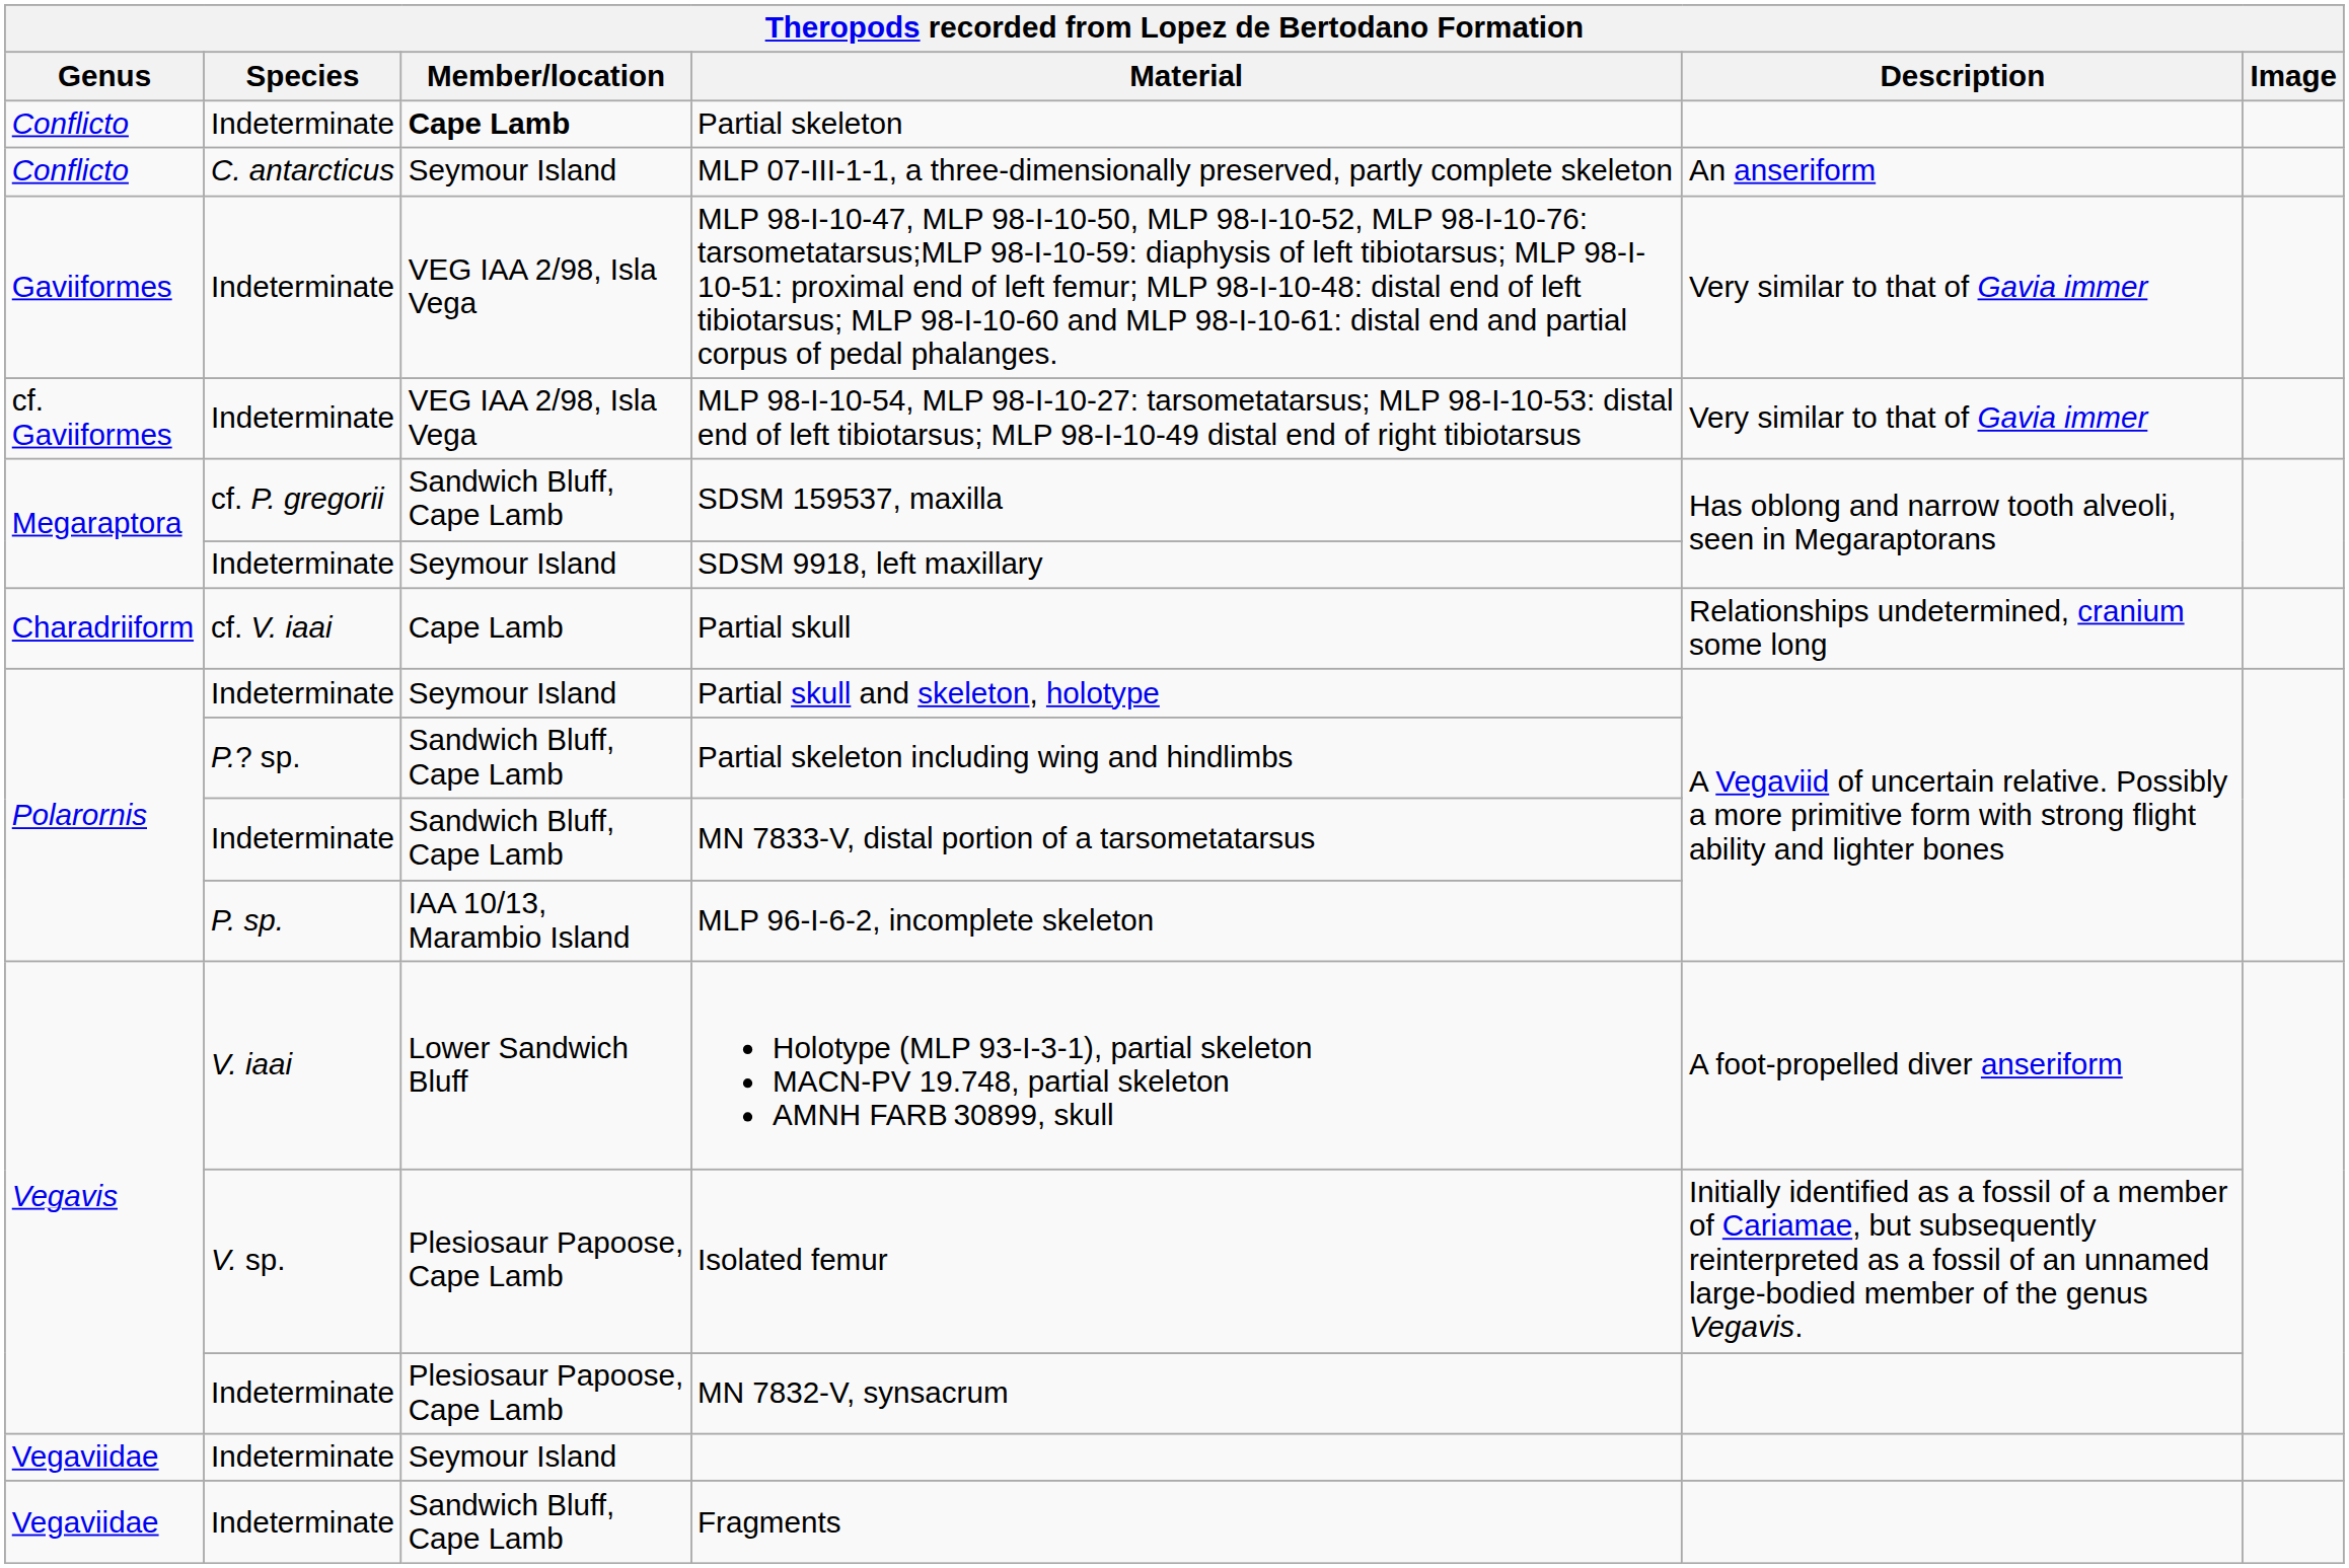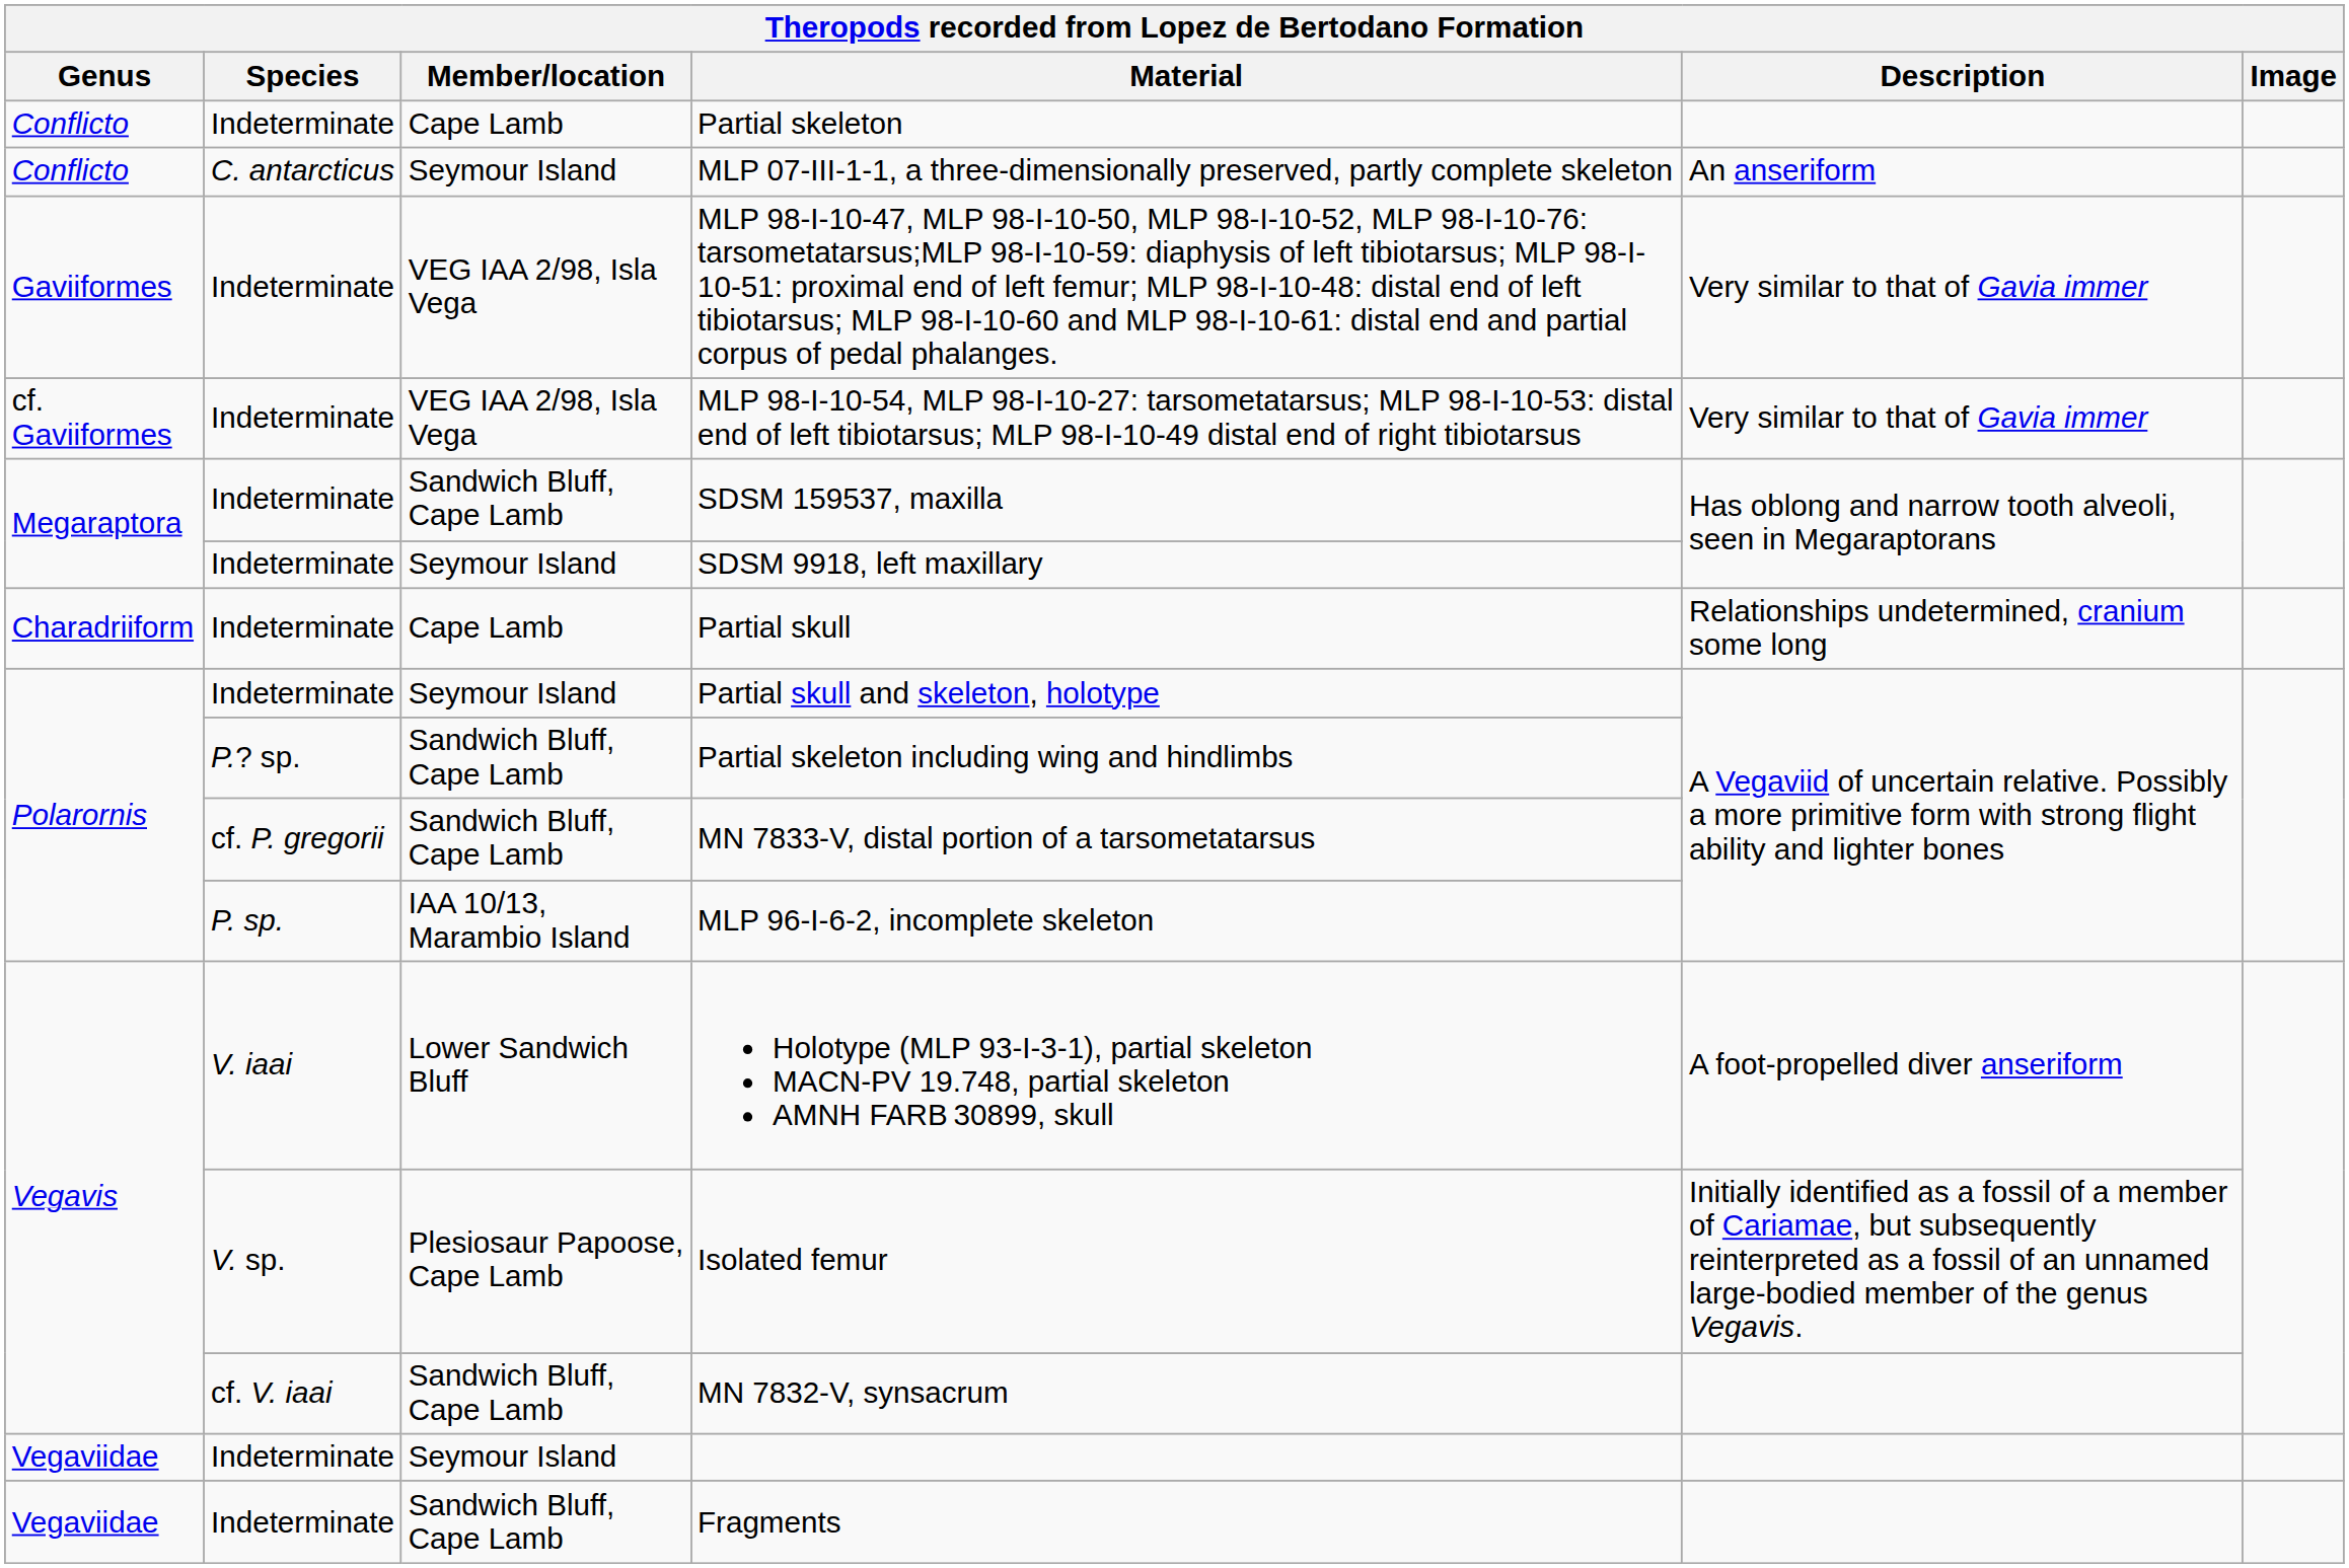 <table class="wikitable" align="center">
 <tr>
 <th colspan="6" align="center"><strong><a href='#'>Theropods</a></strong> recorded from Lopez de Bertodano Formation</th>
 </tr>
 <tr>
 <th>Genus</th>
 <th>Species</th>
 <th>Member/location</th>
 <th>Material</th>
 <th>Description</th>
 <th>Image</th>
 </tr>
 <tr>
 <td><em><a href='#'>Conflicto</a></em></td>
 <td>Indeterminate</td>
-<td><strong>Cape Lamb</strong></td>
+<td>Cape Lamb</td>
 <td>Partial skeleton</td>
 <td></td>
 <td align=center></td>
 </tr>
 <tr>
 <td><em><a href='#'>Conflicto</a></em></td>
 <td><em>C. antarcticus</em></td>
 <td>Seymour Island</td>
 <td>MLP 07-III-1-1, a three-dimensionally preserved, partly complete skeleton</td>
 <td>An <a href='#'>anseriform</a></td>
 <td align=center></td>
 </tr>
 <tr>
 <td><a href='#'>Gaviiformes</a></td>
 <td>Indeterminate</td>
 <td>VEG IAA 2/98, Isla Vega</td>
 <td>MLP 98-I-10-47, MLP 98-I-10-50, MLP 98-I-10-52, MLP 98-I-10-76: tarsometatarsus;MLP 98-I-10-59: diaphysis of left tibiotarsus; MLP 98-I-10-51: proximal end of left femur; MLP 98-I-10-48: distal end of left tibiotarsus; MLP 98-I-10-60 and MLP 98-I-10-61: distal end and partial corpus of pedal phalanges.</td>
 <td>Very similar to that of <em><a href='#'>Gavia immer</a></em></td>
 <td></td>
 </tr>
 <tr>
 <td>cf. <a href='#'>Gaviiformes</a></td>
 <td>Indeterminate</td>
 <td>VEG IAA 2/98, Isla Vega</td>
 <td>MLP 98-I-10-54, MLP 98-I-10-27:  tarsometatarsus; MLP 98-I-10-53: distal end of left tibiotarsus; MLP 98-I-10-49 distal end of right tibiotarsus</td>
 <td>Very similar to that of <em><a href='#'>Gavia immer</a></em></td>
 <td></td>
 </tr>
 <tr>
 <td rowspan="2"><a href='#'>Megaraptora</a></td>
-<td>cf. <em>P. gregorii</em></td>
+<td>Indeterminate</td>
 <td>Sandwich Bluff, Cape Lamb</td>
 <td>SDSM 159537, maxilla</td>
 <td rowspan="2">Has oblong and narrow tooth alveoli, seen in Megaraptorans</td>
 <td rowspan="2"></td>
 </tr>
 <tr>
 <td>Indeterminate</td>
 <td>Seymour Island</td>
 <td>SDSM 9918, left maxillary</td>
 </tr>
 <tr>
 <td><a href='#'>Charadriiform</a></td>
-<td>cf. <em>V. iaai</em></td>
+<td>Indeterminate</td>
 <td>Cape Lamb</td>
 <td>Partial skull</td>
 <td>Relationships undetermined, <a href='#'>cranium</a> some  long</td>
 <td align="center"></td>
 </tr>
 <tr>
 <td rowspan="4"><em><a href='#'>Polarornis</a></em></td>
 <td>Indeterminate</td>
 <td>Seymour Island</td>
 <td>Partial <a href='#'>skull</a> and <a href='#'>skeleton</a>, <a href='#'>holotype</a></td>
 <td rowspan = "4">A <a href='#'>Vegaviid</a> of uncertain relative. Possibly a more primitive form with strong flight ability and lighter bones</td>
 <td rowspan="4"></td>
 </tr>
 <tr>
 <td><em>P.</em>? sp.</td>
 <td>Sandwich Bluff, Cape Lamb</td>
 <td>Partial skeleton including wing and hindlimbs</td>
 </tr>
 <tr>
-<td>Indeterminate</td>
+<td>cf. <em>P. gregorii</em></td>
 <td>Sandwich Bluff, Cape Lamb</td>
 <td>MN 7833-V, distal portion of a tarsometatarsus</td>
 </tr>
 <tr>
 <td><em>P. sp.</em></td>
 <td>IAA 10/13, Marambio Island</td>
 <td>MLP 96-I-6-2, incomplete skeleton</td>
 </tr>
 <tr>
 <td rowspan="3"><em><a href='#'>Vegavis</a></em></td>
 <td><em>V. iaai</em></td>
 <td>Lower Sandwich Bluff</td>
 <td><br><ul><li>Holotype (MLP 93-I-3-1), partial skeleton</li><li>MACN-PV 19.748, partial skeleton</li><li>AMNH FARB 30899, skull</li></ul></td>
 <td>A foot-propelled diver <a href='#'>anseriform</a></td>
 <td rowspan="3"></td>
 </tr>
 <tr>
 <td><em>V.</em> sp.</td>
 <td>Plesiosaur Papoose, Cape Lamb</td>
 <td>Isolated femur</td>
 <td>Initially identified as a fossil of a member of <a href='#'>Cariamae</a>, but subsequently reinterpreted as a fossil of an unnamed large-bodied member of the genus <em>Vegavis</em>.</td>
 </tr>
 <tr>
-<td>Indeterminate</td>
-<td>Plesiosaur Papoose, Cape Lamb</td>
+<td>cf. <em>V. iaai</em></td>
+<td>Sandwich Bluff, Cape Lamb</td>
 <td>MN 7832-V, synsacrum</td>
 <td></td>
 </tr>
 <tr>
 <td><a href='#'>Vegaviidae</a></td>
 <td>Indeterminate</td>
 <td>Seymour Island</td>
 <td></td>
 <td></td>
 <td></td>
 </tr>
 <tr>
 <td><a href='#'>Vegaviidae</a></td>
 <td>Indeterminate</td>
 <td>Sandwich Bluff, Cape Lamb</td>
 <td>Fragments</td>
 <td></td>
 <td align="center"></td>
 </tr>
 </table>
